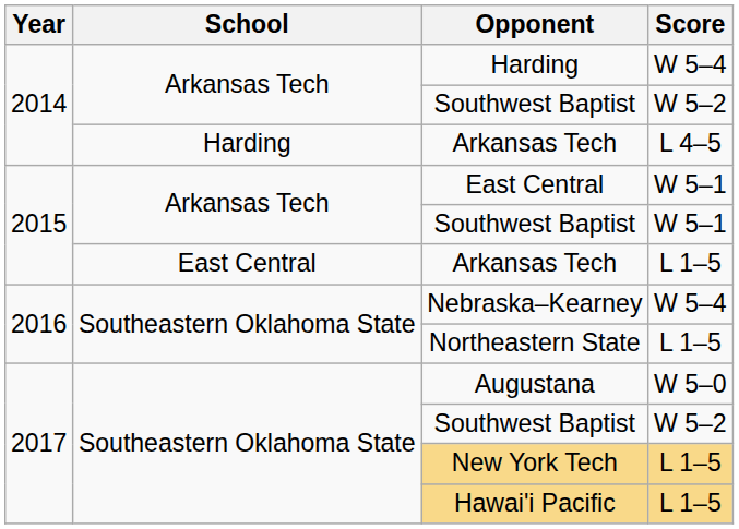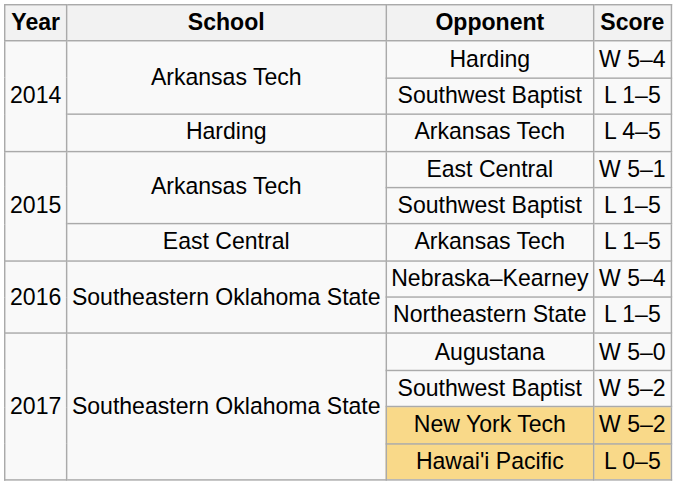 <table class="wikitable" style=text-align:center>
 <tr>
 <th>Year</th>
 <th>School</th>
 <th>Opponent</th>
 <th>Score</th>
 </tr>
 <tr>
 <td rowspan=3>2014</td>
 <td rowspan=2>Arkansas Tech</td>
 <td>Harding</td>
 <td>W 5–4</td>
 </tr>
 <tr>
 <td>Southwest Baptist</td>
-<td>W 5–2</td>
+<td>L 1–5</td>
 </tr>
 <tr>
 <td>Harding</td>
 <td>Arkansas Tech</td>
 <td>L 4–5</td>
 </tr>
 <tr>
 <td rowspan=3>2015</td>
 <td rowspan=2>Arkansas Tech</td>
 <td>East Central</td>
 <td>W 5–1</td>
 </tr>
 <tr>
 <td>Southwest Baptist</td>
-<td>W 5–1</td>
+<td>L 1–5</td>
 </tr>
 <tr>
 <td>East Central</td>
 <td>Arkansas Tech</td>
 <td>L 1–5</td>
 </tr>
 <tr>
 <td rowspan=2>2016</td>
 <td rowspan=2>Southeastern Oklahoma State</td>
 <td>Nebraska–Kearney</td>
 <td>W 5–4</td>
 </tr>
 <tr>
 <td>Northeastern State</td>
 <td>L 1–5</td>
 </tr>
 <tr>
 <td rowspan=4>2017</td>
 <td rowspan=4>Southeastern Oklahoma State</td>
 <td>Augustana</td>
 <td>W 5–0</td>
 </tr>
 <tr>
 <td>Southwest Baptist</td>
 <td>W 5–2</td>
 </tr>
 <tr bgcolor=#f9d989>
 <td>New York Tech</td>
-<td>L 1–5</td>
+<td>W 5–2</td>
 </tr>
 <tr bgcolor=#f9d989>
 <td>Hawai'i Pacific</td>
-<td>L 1–5</td>
+<td>L 0–5</td>
 </tr>
 </table>
